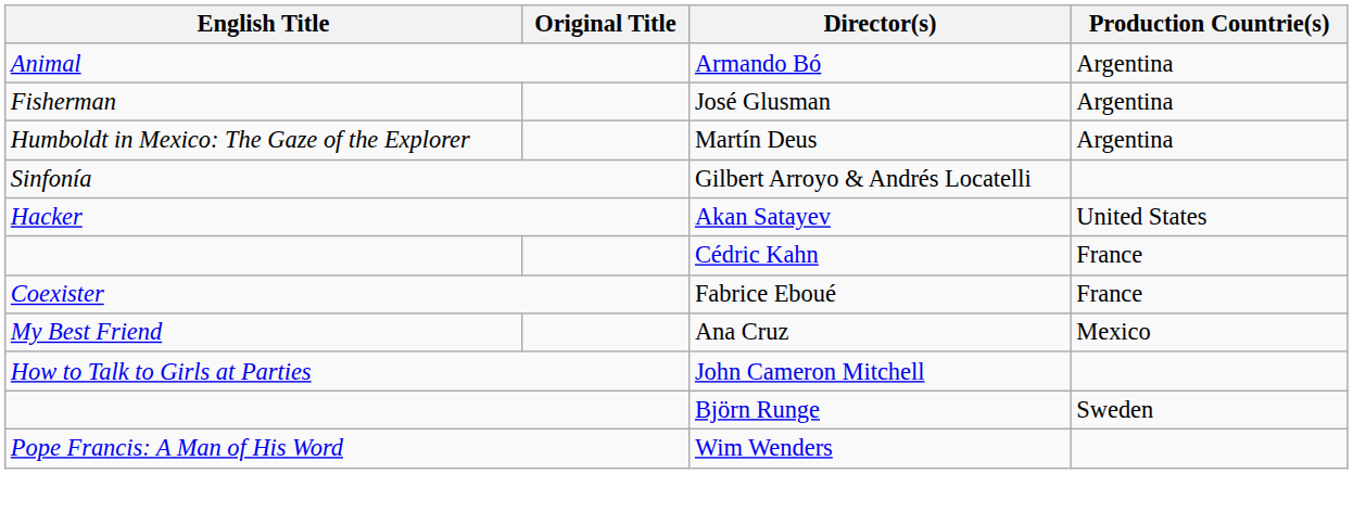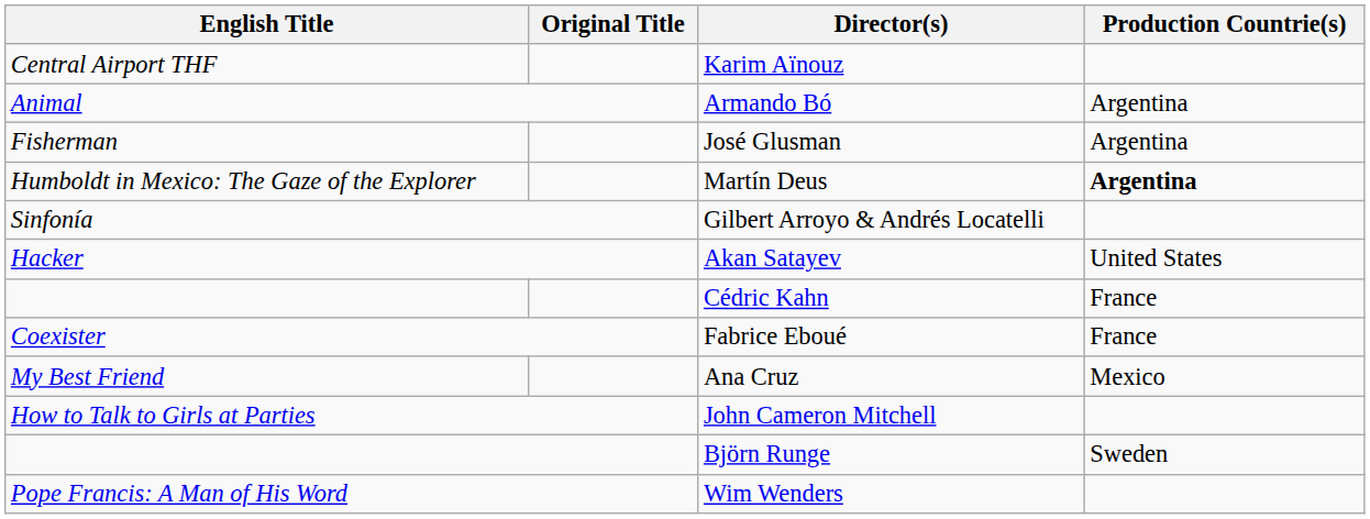 <table class="sortable wikitable" style="width:100%; margin-bottom:4px" cellpadding="5">
 <tr>
 <th scope="col">English Title</th>
 <th scope="col">Original Title</th>
 <th scope="col">Director(s)</th>
 <th scope="col">Production Countrie(s)</th>
+</tr>
+<tr>
+<td><em>Central Airport THF</em></td>
+<td></td>
+<td><a href='#'>Karim Aïnouz</a></td>
+<td></td>
 </tr>
 <tr>
 <td colspan = "2"><a href='#'><em>Animal</em></a></td>
 <td><a href='#'>Armando Bó</a></td>
 <td>Argentina</td>
 </tr>
 <tr>
 <td><em>Fisherman</em></td>
 <td></td>
 <td>José Glusman</td>
 <td>Argentina</td>
 </tr>
 <tr>
 <td><em>Humboldt in Mexico: The Gaze of the Explorer</em></td>
 <td></td>
 <td>Martín Deus</td>
-<td>Argentina</td>
+<td><strong>Argentina</strong></td>
 </tr>
 <tr>
 <td colspan = "2"><em>Sinfonía</em></td>
 <td>Gilbert Arroyo & Andrés Locatelli</td>
 <td></td>
 </tr>
 <tr>
 <td colspan = "2"><em><a href='#'>Hacker</a></em></td>
 <td><a href='#'>Akan Satayev</a></td>
 <td>United States</td>
 </tr>
 <tr>
 <td></td>
 <td></td>
 <td><a href='#'>Cédric Kahn</a></td>
 <td>France</td>
 </tr>
 <tr>
 <td colspan = "2"><em><a href='#'>Coexister</a></em></td>
 <td>Fabrice Eboué</td>
 <td>France</td>
 </tr>
 <tr>
 <td><em><a href='#'>My Best Friend</a></em></td>
 <td></td>
 <td>Ana Cruz</td>
 <td>Mexico</td>
 </tr>
 <tr>
 <td colspan = "2"><a href='#'><em>How to Talk to Girls at Parties</em></a></td>
 <td><a href='#'>John Cameron Mitchell</a></td>
 <td></td>
 </tr>
 <tr>
 <td colspan = "2"></td>
 <td><a href='#'>Björn Runge</a></td>
 <td>Sweden</td>
 </tr>
 <tr>
 <td colspan = "2"><em><a href='#'>Pope Francis: A Man of His Word</a></em></td>
 <td><a href='#'>Wim Wenders</a></td>
 <td></td>
 </tr>
 </table>
